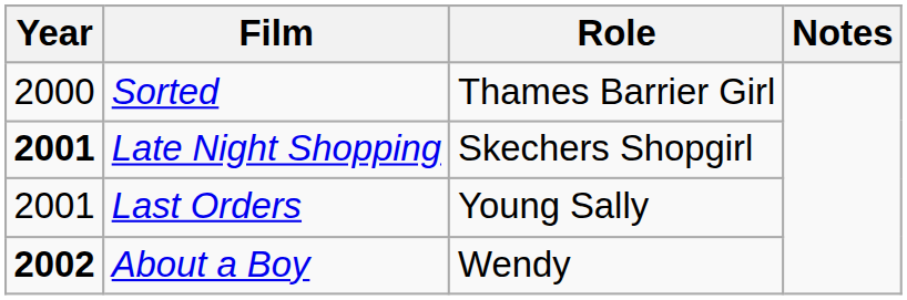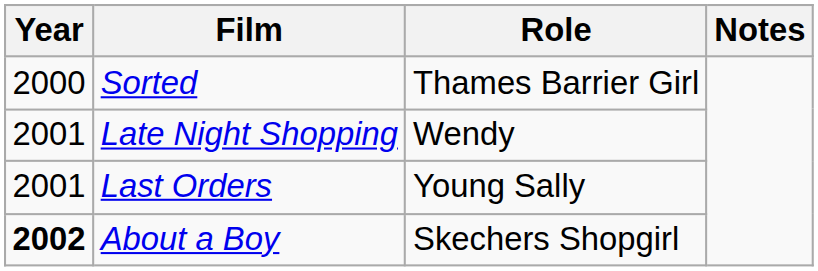 <table class="wikitable">
 <tr>
 <th>Year</th>
 <th>Film</th>
 <th>Role</th>
 <th>Notes</th>
 </tr>
 <tr>
 <td>2000</td>
 <td><em><a href='#'>Sorted</a></em></td>
 <td>Thames Barrier Girl</td>
 </tr>
 <tr>
-<td><strong>2001</strong></td>
+<td>2001</td>
 <td><em><a href='#'>Late Night Shopping</a></em></td>
-<td>Skechers Shopgirl</td>
+<td>Wendy</td>
 </tr>
 <tr>
 <td>2001</td>
 <td><em><a href='#'>Last Orders</a></em></td>
 <td>Young Sally</td>
 </tr>
 <tr>
 <td><strong>2002</strong></td>
 <td><em><a href='#'>About a Boy</a></em></td>
-<td>Wendy</td>
+<td>Skechers Shopgirl</td>
 </tr>
 </table>
